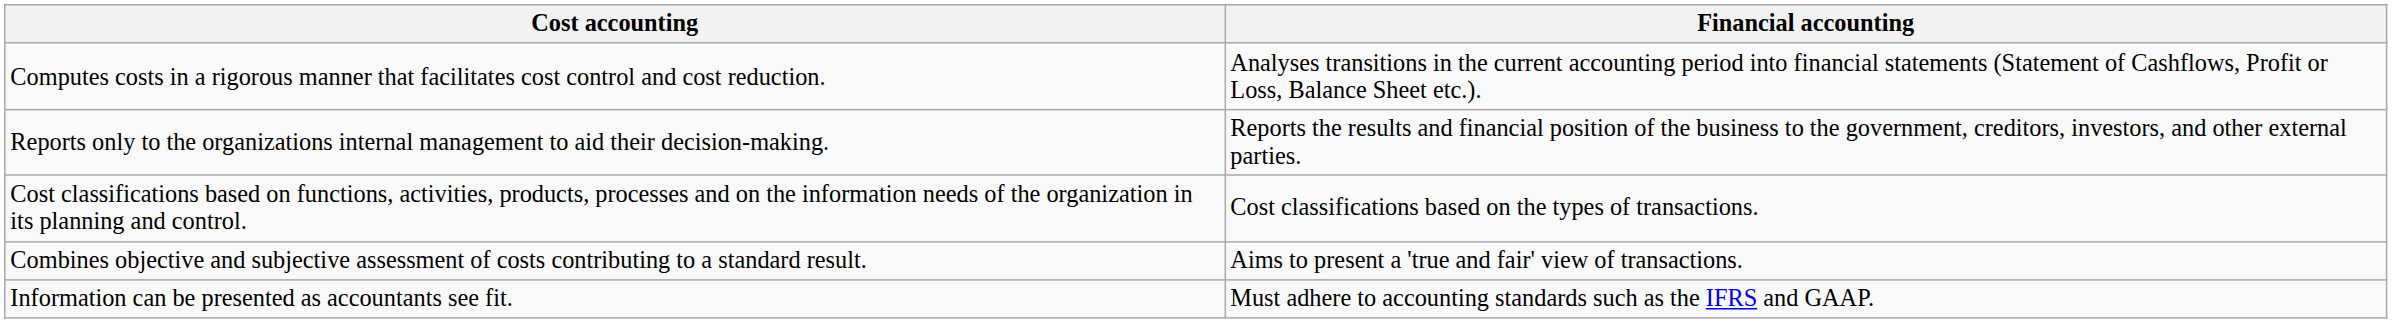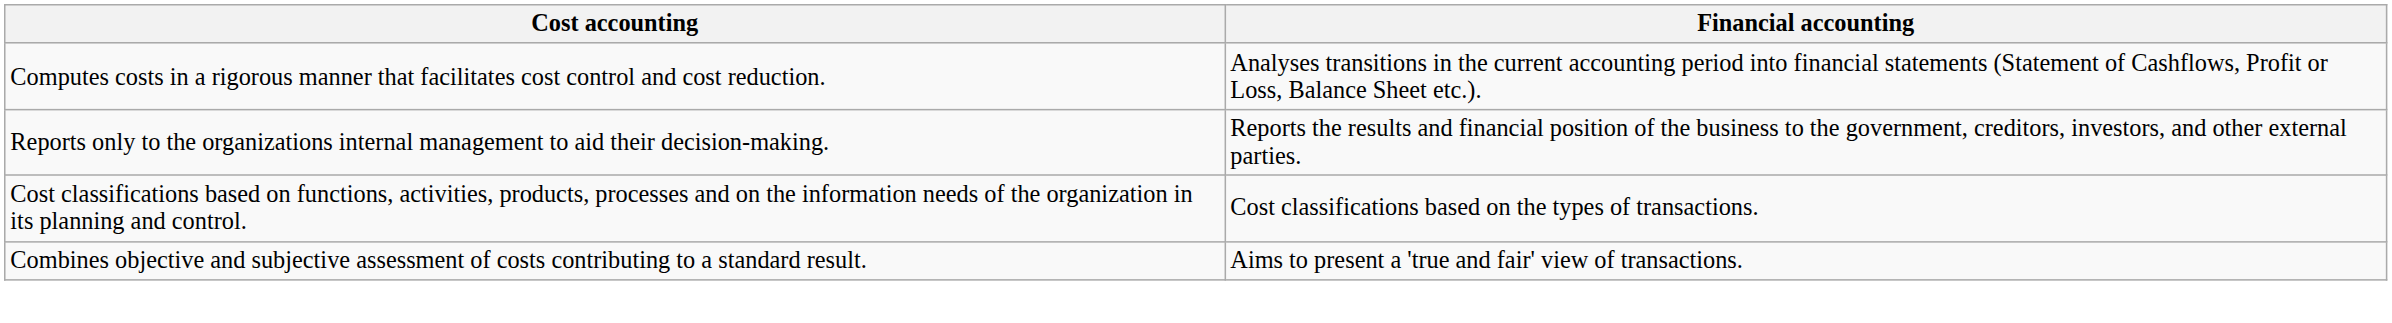 <table class="wikitable">
 <tr>
 <th>Cost accounting</th>
 <th>Financial accounting</th>
 </tr>
 <tr>
 <td>Computes costs in a rigorous manner that facilitates cost control and cost reduction.</td>
 <td>Analyses transitions in the current accounting period into financial statements (Statement of Cashflows, Profit or Loss, Balance Sheet etc.).</td>
 </tr>
 <tr>
 <td>Reports only to the organizations internal management to aid their decision-making.</td>
 <td>Reports the results and financial position of the business to the government, creditors, investors, and other external parties.</td>
 </tr>
 <tr>
 <td>Cost classifications based on functions, activities, products, processes and on the information needs of the organization in its planning and control.</td>
 <td>Cost classifications based on the types of transactions.</td>
 </tr>
 <tr>
 <td>Combines objective and subjective assessment of costs contributing to a standard result.</td>
 <td>Aims to present a 'true and fair' view of transactions.</td>
 </tr>
-<tr>
-<td>Information can be presented as accountants see fit.</td>
-<td>Must adhere to accounting standards such as the <a href='#'>IFRS</a> and GAAP.</td>
-</tr>
 </table>
